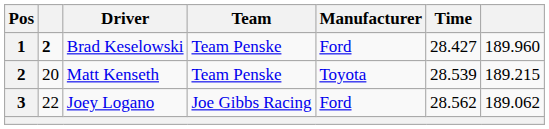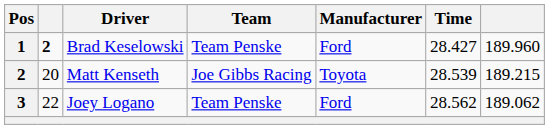 <table class="wikitable" style="font-size:95%">
 <tr>
 <th>Pos</th>
 <th></th>
 <th>Driver</th>
 <th>Team</th>
 <th>Manufacturer</th>
 <th>Time</th>
 <th></th>
 </tr>
 <tr>
 <th>1</th>
 <td><strong>2</strong></td>
 <td><a href='#'>Brad Keselowski</a></td>
 <td><a href='#'>Team Penske</a></td>
 <td><a href='#'>Ford</a></td>
 <td>28.427</td>
 <td>189.960</td>
 </tr>
 <tr>
 <th>2</th>
 <td>20</td>
 <td><a href='#'>Matt Kenseth</a></td>
-<td><a href='#'>Team Penske</a></td>
+<td><a href='#'>Joe Gibbs Racing</a></td>
 <td><a href='#'>Toyota</a></td>
 <td>28.539</td>
 <td>189.215</td>
 </tr>
 <tr>
 <th>3</th>
 <td>22</td>
 <td><a href='#'>Joey Logano</a></td>
-<td><a href='#'>Joe Gibbs Racing</a></td>
+<td><a href='#'>Team Penske</a></td>
 <td><a href='#'>Ford</a></td>
 <td>28.562</td>
 <td>189.062</td>
 </tr>
 <tr>
 <th colspan="7"></th>
 </tr>
 </table>
